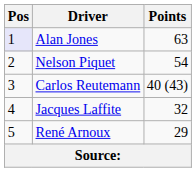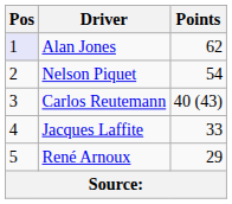 <table class="wikitable" style="font-size: 95%;">
 <tr>
 <th>Pos</th>
 <th>Driver</th>
 <th>Points</th>
 </tr>
 <tr>
 <td style="background: lavender;">1</td>
 <td> <a href='#'>Alan Jones</a></td>
-<td align="right">63</td>
+<td align="right">62</td>
 </tr>
 <tr>
 <td>2</td>
 <td> <a href='#'>Nelson Piquet</a></td>
 <td align="right">54</td>
 </tr>
 <tr>
 <td>3</td>
 <td> <a href='#'>Carlos Reutemann</a></td>
 <td align="right">40 (43)</td>
 </tr>
 <tr>
 <td>4</td>
 <td> <a href='#'>Jacques Laffite</a></td>
-<td align="right">32</td>
+<td align="right">33</td>
 </tr>
 <tr>
 <td>5</td>
 <td> <a href='#'>René Arnoux</a></td>
 <td align="right">29</td>
 </tr>
 <tr>
 <th colspan=4>Source:</th>
 </tr>
 </table>
